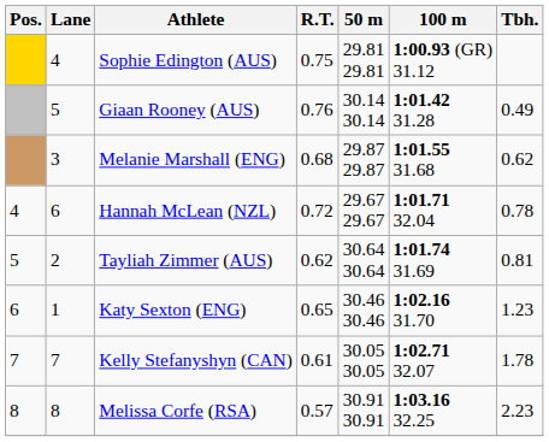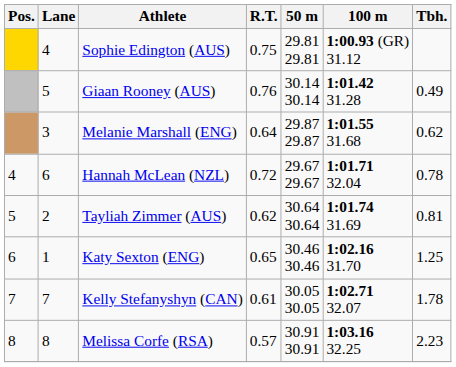 <table class="wikitable">
 <tr>
 <th>Pos.</th>
 <th>Lane</th>
 <th>Athlete</th>
 <th>R.T.</th>
 <th>50 m</th>
 <th>100 m</th>
 <th>Tbh.</th>
 </tr>
 <tr>
 <td style="text-align:center;background-color:gold;"></td>
 <td>4</td>
 <td> <a href='#'>Sophie Edington</a> (<a href='#'>AUS</a>)</td>
 <td>0.75</td>
 <td>29.81<br>29.81</td>
 <td><strong>1:00.93</strong> (GR)<br>31.12</td>
 <td> </td>
 </tr>
 <tr>
 <td style="text-align:center;background-color:silver;"></td>
 <td>5</td>
 <td> <a href='#'>Giaan Rooney</a> (<a href='#'>AUS</a>)</td>
 <td>0.76</td>
 <td>30.14<br>30.14</td>
 <td><strong>1:01.42</strong><br>31.28</td>
 <td>0.49</td>
 </tr>
 <tr>
 <td style="text-align:center;background-color:#cc9966;"></td>
 <td>3</td>
 <td> <a href='#'>Melanie Marshall</a> (<a href='#'>ENG</a>)</td>
-<td>0.68</td>
+<td>0.64</td>
 <td>29.87<br>29.87</td>
 <td><strong>1:01.55</strong><br>31.68</td>
 <td>0.62</td>
 </tr>
 <tr>
 <td>4</td>
 <td>6</td>
 <td> <a href='#'>Hannah McLean</a> (<a href='#'>NZL</a>)</td>
 <td>0.72</td>
 <td>29.67<br>29.67</td>
 <td><strong>1:01.71</strong><br>32.04</td>
 <td>0.78</td>
 </tr>
 <tr>
 <td>5</td>
 <td>2</td>
 <td> <a href='#'>Tayliah Zimmer</a> (<a href='#'>AUS</a>)</td>
 <td>0.62</td>
 <td>30.64<br>30.64</td>
 <td><strong>1:01.74</strong><br>31.69</td>
 <td>0.81</td>
 </tr>
 <tr>
 <td>6</td>
 <td>1</td>
 <td> <a href='#'>Katy Sexton</a> (<a href='#'>ENG</a>)</td>
 <td>0.65</td>
 <td>30.46<br>30.46</td>
 <td><strong>1:02.16</strong><br>31.70</td>
-<td>1.23</td>
+<td>1.25</td>
 </tr>
 <tr>
 <td>7</td>
 <td>7</td>
 <td> <a href='#'>Kelly Stefanyshyn</a> (<a href='#'>CAN</a>)</td>
 <td>0.61</td>
 <td>30.05<br>30.05</td>
 <td><strong>1:02.71</strong><br>32.07</td>
 <td>1.78</td>
 </tr>
 <tr>
 <td>8</td>
 <td>8</td>
 <td> <a href='#'>Melissa Corfe</a> (<a href='#'>RSA</a>)</td>
 <td>0.57</td>
 <td>30.91<br>30.91</td>
 <td><strong>1:03.16</strong><br>32.25</td>
 <td>2.23</td>
 </tr>
 <tr>
 </tr>
 </table>
